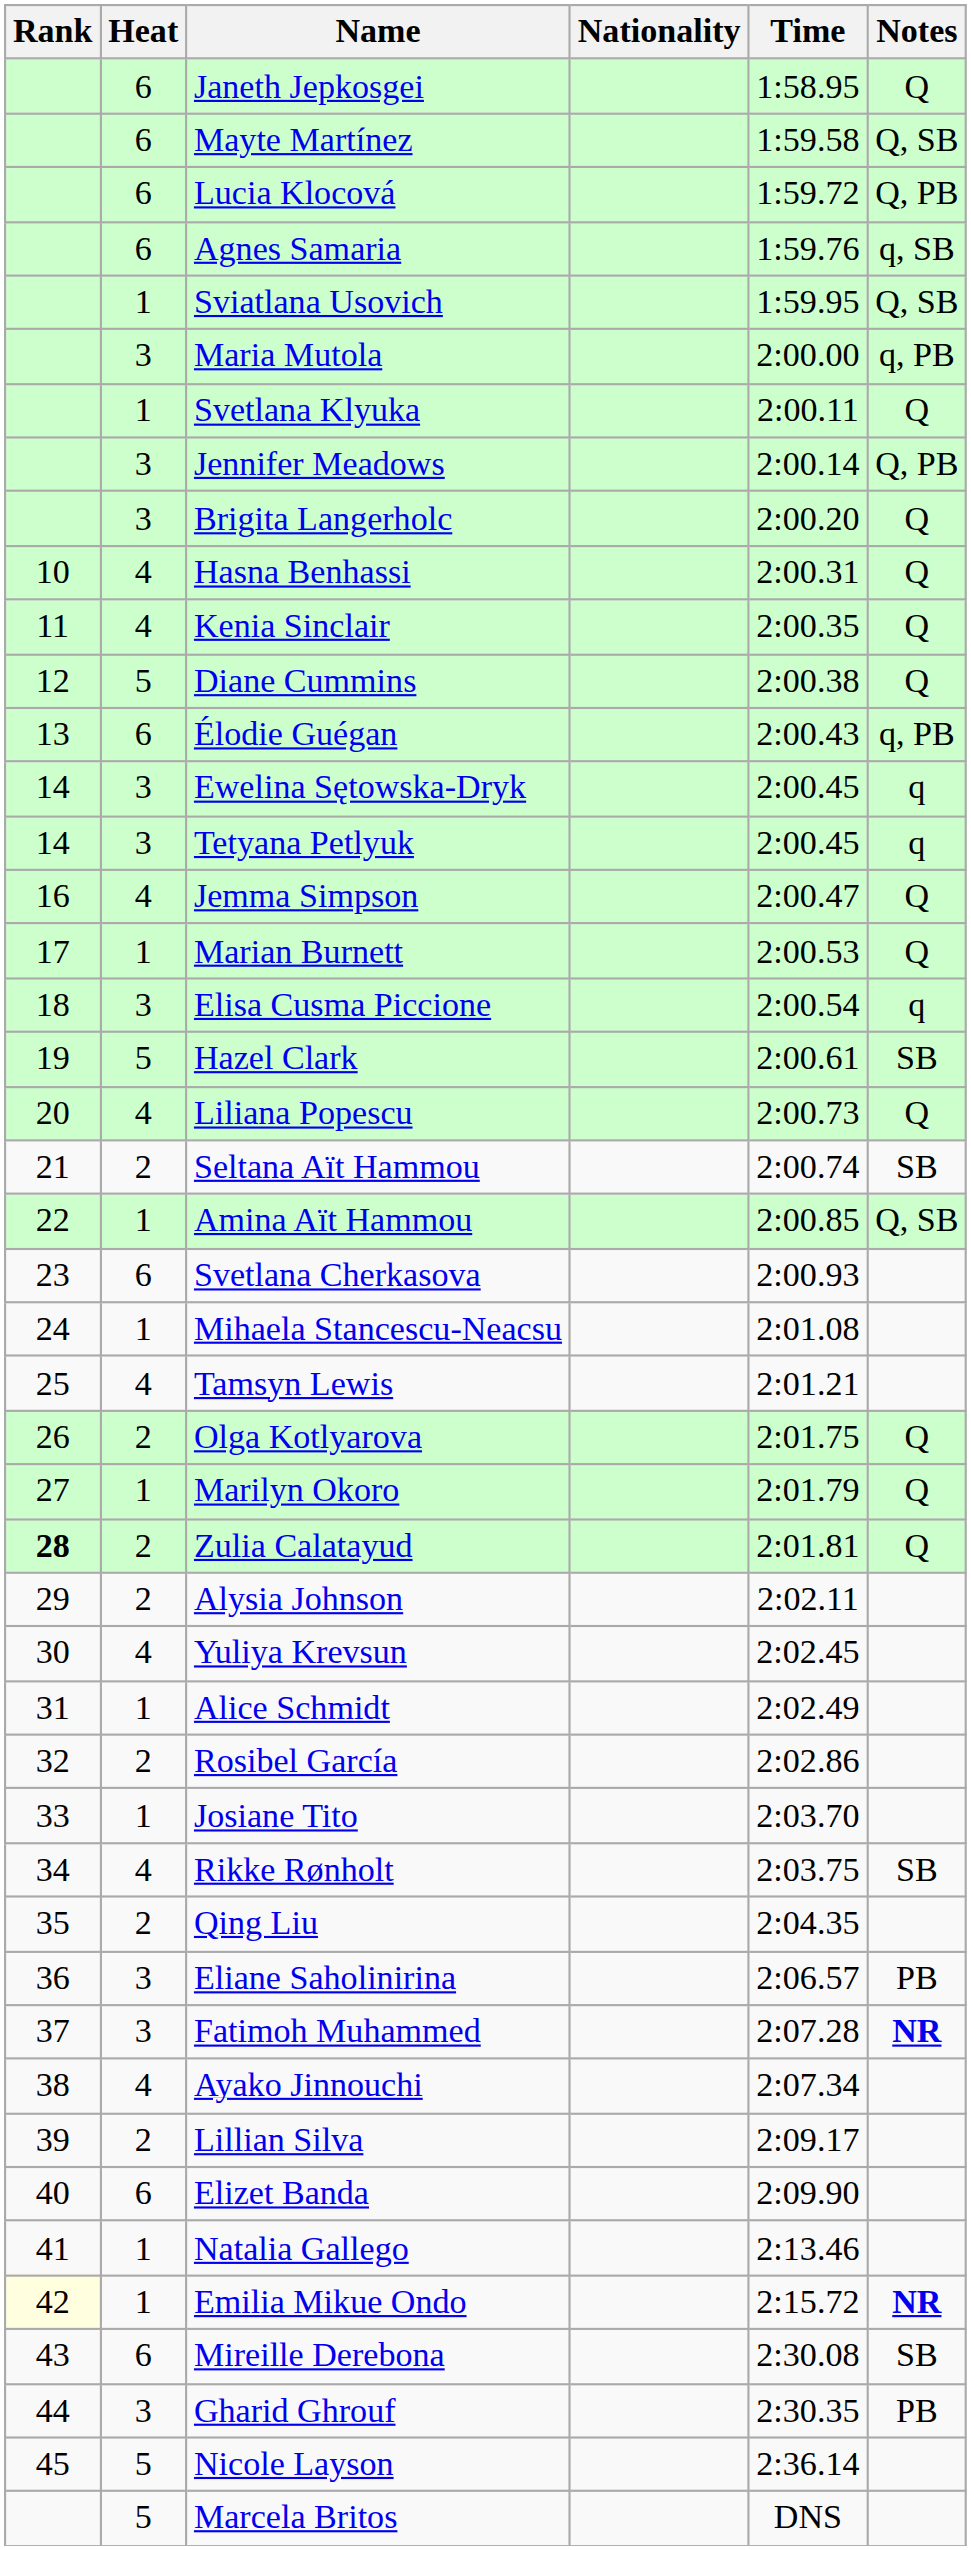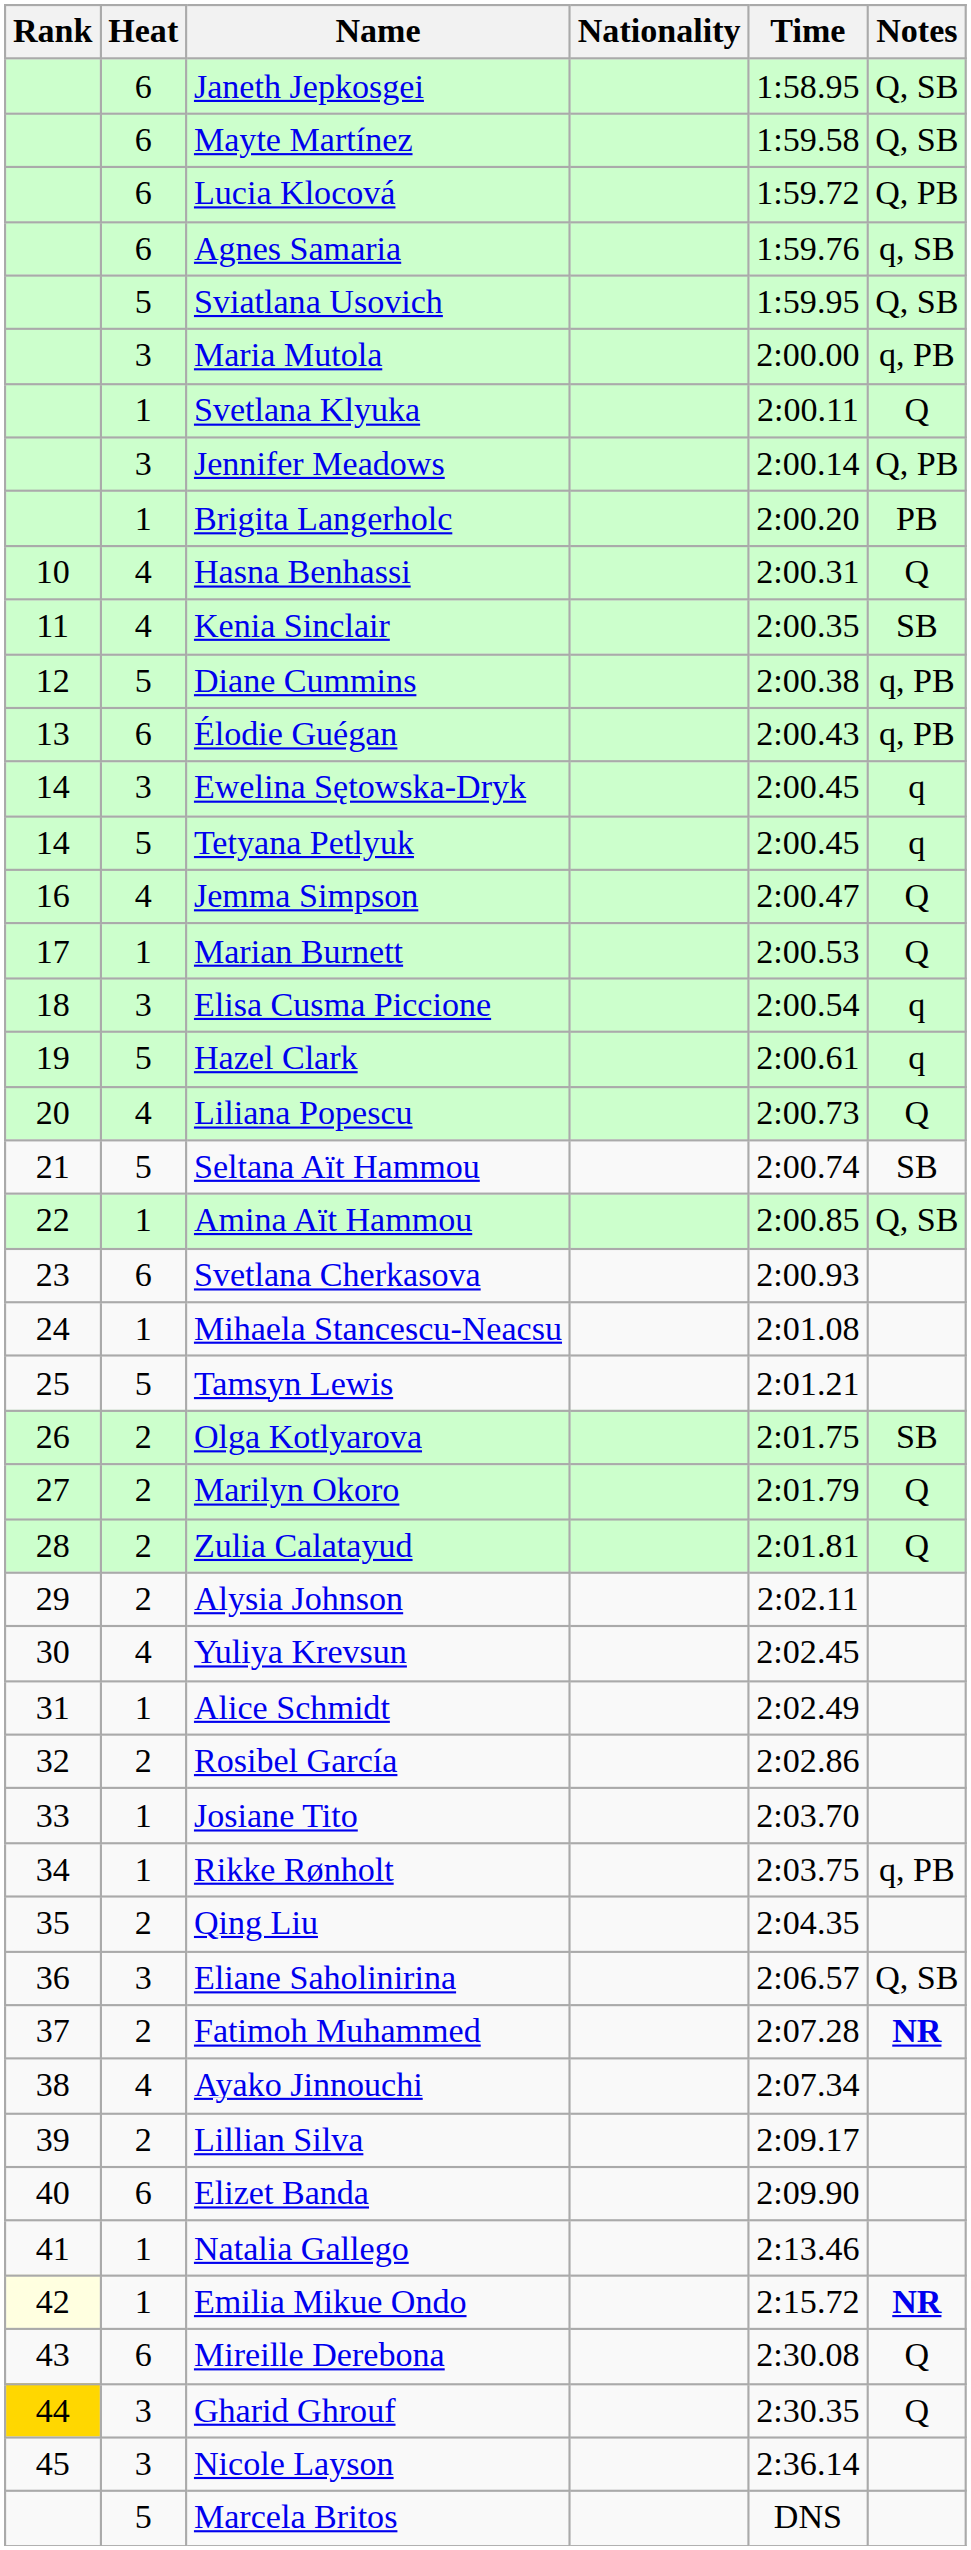 <table class="wikitable sortable" style="text-align:center">
 <tr>
 <th>Rank</th>
 <th>Heat</th>
 <th>Name</th>
 <th>Nationality</th>
 <th>Time</th>
 <th>Notes</th>
 </tr>
 <tr bgcolor=ccffcc>
 <td></td>
 <td>6</td>
 <td align=left><a href='#'>Janeth Jepkosgei</a></td>
 <td align=left></td>
 <td>1:58.95</td>
-<td>Q</td>
+<td>Q, SB</td>
 </tr>
 <tr bgcolor=ccffcc>
 <td></td>
 <td>6</td>
 <td align=left><a href='#'>Mayte Martínez</a></td>
 <td align=left></td>
 <td>1:59.58</td>
 <td>Q, SB</td>
 </tr>
 <tr bgcolor=ccffcc>
 <td></td>
 <td>6</td>
 <td align=left><a href='#'>Lucia Klocová</a></td>
 <td align=left></td>
 <td>1:59.72</td>
 <td>Q, PB</td>
 </tr>
 <tr bgcolor=ccffcc>
 <td></td>
 <td>6</td>
 <td align=left><a href='#'>Agnes Samaria</a></td>
 <td align=left></td>
 <td>1:59.76</td>
 <td>q, SB</td>
 </tr>
 <tr bgcolor=ccffcc>
 <td></td>
-<td>1</td>
+<td>5</td>
 <td align=left><a href='#'>Sviatlana Usovich</a></td>
 <td align=left></td>
 <td>1:59.95</td>
 <td>Q, SB</td>
 </tr>
 <tr bgcolor=ccffcc>
 <td></td>
 <td>3</td>
 <td align=left><a href='#'>Maria Mutola</a></td>
 <td align=left></td>
 <td>2:00.00</td>
 <td>q, PB</td>
 </tr>
 <tr bgcolor=ccffcc>
 <td></td>
 <td>1</td>
 <td align=left><a href='#'>Svetlana Klyuka</a></td>
 <td align=left></td>
 <td>2:00.11</td>
 <td>Q</td>
 </tr>
 <tr bgcolor=ccffcc>
 <td></td>
 <td>3</td>
 <td align=left><a href='#'>Jennifer Meadows</a></td>
 <td align=left></td>
 <td>2:00.14</td>
 <td>Q, PB</td>
 </tr>
 <tr bgcolor=ccffcc>
 <td></td>
-<td>3</td>
+<td>1</td>
 <td align=left><a href='#'>Brigita Langerholc</a></td>
 <td align=left></td>
 <td>2:00.20</td>
-<td>Q</td>
+<td>PB</td>
 </tr>
 <tr bgcolor=ccffcc>
 <td>10</td>
 <td>4</td>
 <td align=left><a href='#'>Hasna Benhassi</a></td>
 <td align=left></td>
 <td>2:00.31</td>
 <td>Q</td>
 </tr>
 <tr bgcolor=ccffcc>
 <td>11</td>
 <td>4</td>
 <td align=left><a href='#'>Kenia Sinclair</a></td>
 <td align=left></td>
 <td>2:00.35</td>
-<td>Q</td>
+<td>SB</td>
 </tr>
 <tr bgcolor=ccffcc>
 <td>12</td>
 <td>5</td>
 <td align=left><a href='#'>Diane Cummins</a></td>
 <td align=left></td>
 <td>2:00.38</td>
-<td>Q</td>
+<td>q, PB</td>
 </tr>
 <tr bgcolor=ccffcc>
 <td>13</td>
 <td>6</td>
 <td align=left><a href='#'>Élodie Guégan</a></td>
 <td align=left></td>
 <td>2:00.43</td>
 <td>q, PB</td>
 </tr>
 <tr bgcolor=ccffcc>
 <td>14</td>
 <td>3</td>
 <td align=left><a href='#'>Ewelina Sętowska-Dryk</a></td>
 <td align=left></td>
 <td>2:00.45</td>
 <td>q</td>
 </tr>
 <tr bgcolor=ccffcc>
 <td>14</td>
-<td>3</td>
+<td>5</td>
 <td align=left><a href='#'>Tetyana Petlyuk</a></td>
 <td align=left></td>
 <td>2:00.45</td>
 <td>q</td>
 </tr>
 <tr bgcolor=ccffcc>
 <td>16</td>
 <td>4</td>
 <td align=left><a href='#'>Jemma Simpson</a></td>
 <td align=left></td>
 <td>2:00.47</td>
 <td>Q</td>
 </tr>
 <tr bgcolor=ccffcc>
 <td>17</td>
 <td>1</td>
 <td align=left><a href='#'>Marian Burnett</a></td>
 <td align=left></td>
 <td>2:00.53</td>
 <td>Q</td>
 </tr>
 <tr bgcolor=ccffcc>
 <td>18</td>
 <td>3</td>
 <td align=left><a href='#'>Elisa Cusma Piccione</a></td>
 <td align=left></td>
 <td>2:00.54</td>
 <td>q</td>
 </tr>
 <tr bgcolor=ccffcc>
 <td>19</td>
 <td>5</td>
 <td align=left><a href='#'>Hazel Clark</a></td>
 <td align=left></td>
 <td>2:00.61</td>
-<td>SB</td>
+<td>q</td>
 </tr>
 <tr bgcolor=ccffcc>
 <td>20</td>
 <td>4</td>
 <td align=left><a href='#'>Liliana Popescu</a></td>
 <td align=left></td>
 <td>2:00.73</td>
 <td>Q</td>
 </tr>
 <tr>
 <td>21</td>
-<td>2</td>
+<td>5</td>
 <td align=left><a href='#'>Seltana Aït Hammou</a></td>
 <td align=left></td>
 <td>2:00.74</td>
 <td>SB</td>
 </tr>
 <tr bgcolor=ccffcc>
 <td>22</td>
 <td>1</td>
 <td align=left><a href='#'>Amina Aït Hammou</a></td>
 <td align=left></td>
 <td>2:00.85</td>
 <td>Q, SB</td>
 </tr>
 <tr>
 <td>23</td>
 <td>6</td>
 <td align=left><a href='#'>Svetlana Cherkasova</a></td>
 <td align=left></td>
 <td>2:00.93</td>
 <td></td>
 </tr>
 <tr>
 <td>24</td>
 <td>1</td>
 <td align=left><a href='#'>Mihaela Stancescu-Neacsu</a></td>
 <td align=left></td>
 <td>2:01.08</td>
 <td></td>
 </tr>
 <tr>
 <td>25</td>
-<td>4</td>
+<td>5</td>
 <td align=left><a href='#'>Tamsyn Lewis</a></td>
 <td align=left></td>
 <td>2:01.21</td>
 <td></td>
 </tr>
 <tr bgcolor=ccffcc>
 <td>26</td>
 <td>2</td>
 <td align=left><a href='#'>Olga Kotlyarova</a></td>
 <td align=left></td>
 <td>2:01.75</td>
-<td>Q</td>
+<td>SB</td>
 </tr>
 <tr bgcolor=ccffcc>
 <td>27</td>
-<td>1</td>
+<td>2</td>
 <td align=left><a href='#'>Marilyn Okoro</a></td>
 <td align=left></td>
 <td>2:01.79</td>
 <td>Q</td>
 </tr>
 <tr bgcolor=ccffcc>
-<td><strong>28</strong></td>
+<td>28</td>
 <td>2</td>
 <td align=left><a href='#'>Zulia Calatayud</a></td>
 <td align=left></td>
 <td>2:01.81</td>
 <td>Q</td>
 </tr>
 <tr>
 <td>29</td>
 <td>2</td>
 <td align=left><a href='#'>Alysia Johnson</a></td>
 <td align=left></td>
 <td>2:02.11</td>
 <td></td>
 </tr>
 <tr>
 <td>30</td>
 <td>4</td>
 <td align=left><a href='#'>Yuliya Krevsun</a></td>
 <td align=left></td>
 <td>2:02.45</td>
 <td></td>
 </tr>
 <tr>
 <td>31</td>
 <td>1</td>
 <td align=left><a href='#'>Alice Schmidt</a></td>
 <td align=left></td>
 <td>2:02.49</td>
 <td></td>
 </tr>
 <tr>
 <td>32</td>
 <td>2</td>
 <td align=left><a href='#'>Rosibel García</a></td>
 <td align=left></td>
 <td>2:02.86</td>
 <td></td>
 </tr>
 <tr>
 <td>33</td>
 <td>1</td>
 <td align=left><a href='#'>Josiane Tito</a></td>
 <td align=left></td>
 <td>2:03.70</td>
 <td></td>
 </tr>
 <tr>
 <td>34</td>
-<td>4</td>
+<td>1</td>
 <td align=left><a href='#'>Rikke Rønholt</a></td>
 <td align=left></td>
 <td>2:03.75</td>
-<td>SB</td>
+<td>q, PB</td>
 </tr>
 <tr>
 <td>35</td>
 <td>2</td>
 <td align=left><a href='#'>Qing Liu</a></td>
 <td align=left></td>
 <td>2:04.35</td>
 <td></td>
 </tr>
 <tr>
 <td>36</td>
 <td>3</td>
 <td align=left><a href='#'>Eliane Saholinirina</a></td>
 <td align=left></td>
 <td>2:06.57</td>
-<td>PB</td>
+<td>Q, SB</td>
 </tr>
 <tr>
 <td>37</td>
-<td>3</td>
+<td>2</td>
 <td align=left><a href='#'>Fatimoh Muhammed</a></td>
 <td align=left></td>
 <td>2:07.28</td>
 <td><strong><a href='#'>NR</a></strong></td>
 </tr>
 <tr>
 <td>38</td>
 <td>4</td>
 <td align=left><a href='#'>Ayako Jinnouchi</a></td>
 <td align=left></td>
 <td>2:07.34</td>
 <td></td>
 </tr>
 <tr>
 <td>39</td>
 <td>2</td>
 <td align=left><a href='#'>Lillian Silva</a></td>
 <td align=left></td>
 <td>2:09.17</td>
 <td></td>
 </tr>
 <tr>
 <td>40</td>
 <td>6</td>
 <td align=left><a href='#'>Elizet Banda</a></td>
 <td align=left></td>
 <td>2:09.90</td>
 <td></td>
 </tr>
 <tr>
 <td>41</td>
 <td>1</td>
 <td align=left><a href='#'>Natalia Gallego</a></td>
 <td align=left></td>
 <td>2:13.46</td>
 <td></td>
 </tr>
 <tr>
 <td style="background: lightyellow;">42</td>
 <td>1</td>
 <td align=left><a href='#'>Emilia Mikue Ondo</a></td>
 <td align=left></td>
 <td>2:15.72</td>
 <td><strong><a href='#'>NR</a></strong></td>
 </tr>
 <tr>
 <td>43</td>
 <td>6</td>
 <td align=left><a href='#'>Mireille Derebona</a></td>
 <td align=left></td>
 <td>2:30.08</td>
-<td>SB</td>
+<td>Q</td>
 </tr>
 <tr>
-<td>44</td>
+<td style="background: gold;">44</td>
 <td>3</td>
 <td align=left><a href='#'>Gharid Ghrouf</a></td>
 <td align=left></td>
 <td>2:30.35</td>
-<td>PB</td>
+<td>Q</td>
 </tr>
 <tr>
 <td>45</td>
-<td>5</td>
+<td>3</td>
 <td align=left><a href='#'>Nicole Layson</a></td>
 <td align=left></td>
 <td>2:36.14</td>
 <td></td>
 </tr>
 <tr>
 <td></td>
 <td>5</td>
 <td align=left><a href='#'>Marcela Britos</a></td>
 <td align=left></td>
 <td>DNS</td>
 <td></td>
 </tr>
 </table>
